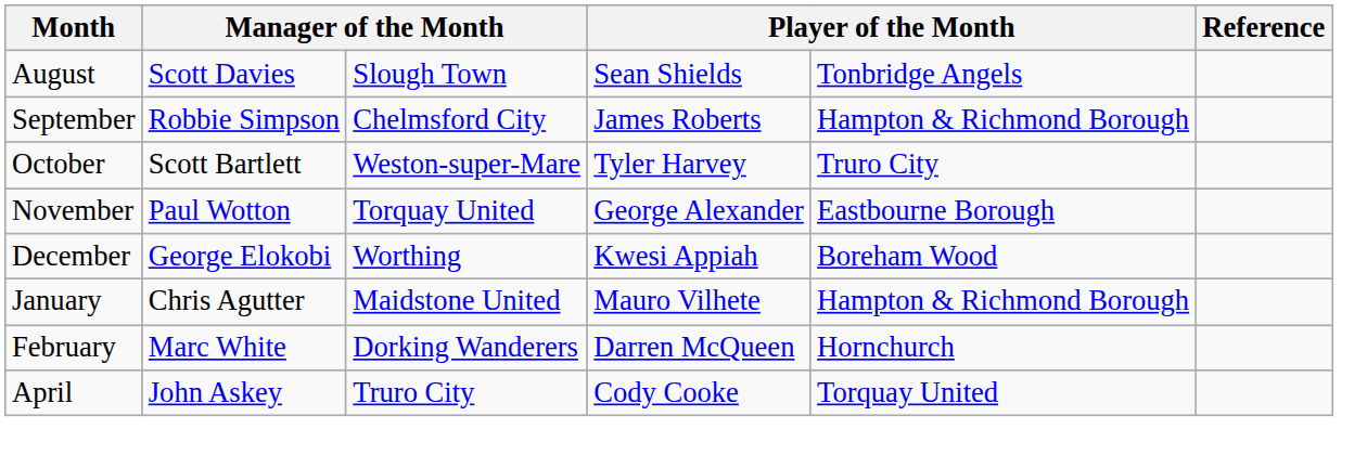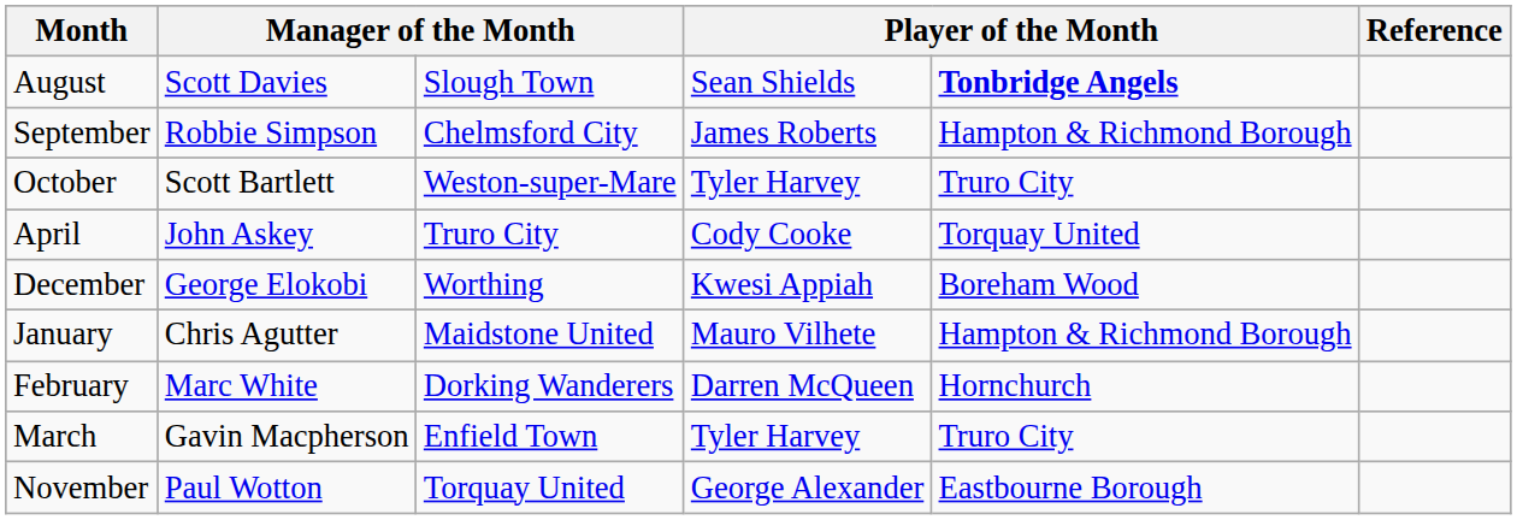 <table class="wikitable">
 <tr>
 <th rowspan="1">Month</th>
 <th colspan="2">Manager of the Month</th>
 <th colspan="2">Player of the Month</th>
 <th rowspan="1">Reference</th>
 </tr>
 <tr>
 <td>August</td>
 <td> <a href='#'>Scott Davies</a></td>
 <td><a href='#'>Slough Town</a></td>
 <td> <a href='#'>Sean Shields</a></td>
-<td><a href='#'>Tonbridge Angels</a></td>
+<td><strong><a href='#'>Tonbridge Angels</a></strong></td>
 <td></td>
 </tr>
 <tr>
 <td>September</td>
 <td> <a href='#'>Robbie Simpson</a></td>
 <td><a href='#'>Chelmsford City</a></td>
 <td> <a href='#'>James Roberts</a></td>
 <td><a href='#'>Hampton & Richmond Borough</a></td>
 <td></td>
 </tr>
 <tr>
 <td>October</td>
 <td> Scott Bartlett</td>
 <td><a href='#'>Weston-super-Mare</a></td>
 <td> <a href='#'>Tyler Harvey</a></td>
 <td><a href='#'>Truro City</a></td>
 <td></td>
 </tr>
 <tr>
-<td>November</td>
-<td> <a href='#'>Paul Wotton</a></td>
+<td>April</td>
+<td> <a href='#'>John Askey</a></td>
+<td><a href='#'>Truro City</a></td>
+<td> <a href='#'>Cody Cooke</a></td>
 <td><a href='#'>Torquay United</a></td>
-<td> <a href='#'>George Alexander</a></td>
-<td><a href='#'>Eastbourne Borough</a></td>
 <td></td>
 </tr>
 <tr>
 <td>December</td>
 <td> <a href='#'>George Elokobi</a></td>
 <td><a href='#'>Worthing</a></td>
 <td> <a href='#'>Kwesi Appiah</a></td>
 <td><a href='#'>Boreham Wood</a></td>
 <td></td>
 </tr>
 <tr>
 <td>January</td>
 <td> Chris Agutter</td>
 <td><a href='#'>Maidstone United</a></td>
 <td> <a href='#'>Mauro Vilhete</a></td>
 <td><a href='#'>Hampton & Richmond Borough</a></td>
 <td></td>
 </tr>
 <tr>
 <td>February</td>
 <td> <a href='#'>Marc White</a></td>
 <td><a href='#'>Dorking Wanderers</a></td>
 <td> <a href='#'>Darren McQueen</a></td>
 <td><a href='#'>Hornchurch</a></td>
 <td></td>
 </tr>
 <tr>
-<td>April</td>
-<td> <a href='#'>John Askey</a></td>
+<td>March</td>
+<td> Gavin Macpherson</td>
+<td><a href='#'>Enfield Town</a></td>
+<td> <a href='#'>Tyler Harvey</a></td>
 <td><a href='#'>Truro City</a></td>
-<td> <a href='#'>Cody Cooke</a></td>
+<td></td>
+</tr>
+<tr>
+<td>November</td>
+<td> <a href='#'>Paul Wotton</a></td>
 <td><a href='#'>Torquay United</a></td>
+<td> <a href='#'>George Alexander</a></td>
+<td><a href='#'>Eastbourne Borough</a></td>
 <td></td>
 </tr>
 </table>
